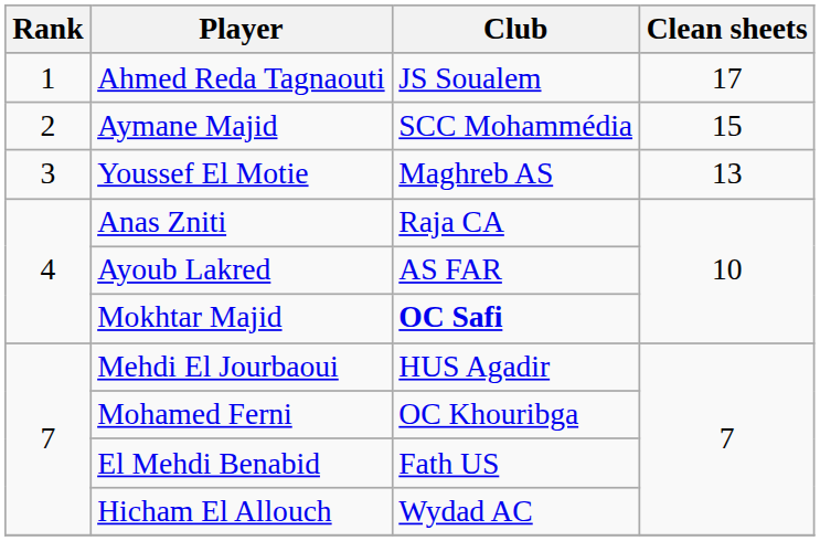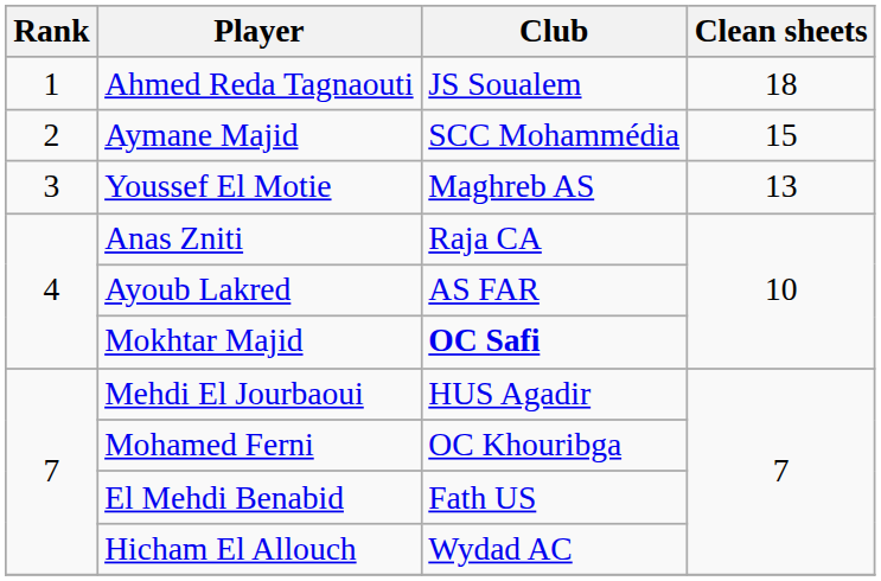 <table class="wikitable" style="text-align:center">
 <tr>
 <th>Rank</th>
 <th>Player</th>
 <th>Club</th>
 <th>Clean sheets</th>
 </tr>
 <tr>
 <td>1</td>
 <td align=left> <a href='#'>Ahmed Reda Tagnaouti</a></td>
 <td align=left><a href='#'>JS Soualem</a></td>
-<td>17</td>
+<td>18</td>
 </tr>
 <tr>
 <td>2</td>
 <td align=left> <a href='#'>Aymane Majid</a></td>
 <td align=left><a href='#'>SCC Mohammédia</a></td>
 <td>15</td>
 </tr>
 <tr>
 <td>3</td>
 <td align=left> <a href='#'>Youssef El Motie</a></td>
 <td align=left><a href='#'>Maghreb AS</a></td>
 <td>13</td>
 </tr>
 <tr>
 <td rowspan=3>4</td>
 <td align=left> <a href='#'>Anas Zniti</a></td>
 <td align=left><a href='#'>Raja CA</a></td>
 <td rowspan=3>10</td>
 </tr>
 <tr>
 <td align=left> <a href='#'>Ayoub Lakred</a></td>
 <td align=left><a href='#'>AS FAR</a></td>
 </tr>
 <tr>
 <td align=left> <a href='#'>Mokhtar Majid</a></td>
 <td align=left><strong><a href='#'>OC Safi</a></strong></td>
 </tr>
 <tr>
 <td rowspan=4>7</td>
 <td align=left> <a href='#'>Mehdi El Jourbaoui</a></td>
 <td align=left><a href='#'>HUS Agadir</a></td>
 <td rowspan=4>7</td>
 </tr>
 <tr>
 <td align=left> <a href='#'>Mohamed Ferni</a></td>
 <td align=left><a href='#'>OC Khouribga</a></td>
 </tr>
 <tr>
 <td align=left> <a href='#'>El Mehdi Benabid</a></td>
 <td align=left><a href='#'>Fath US</a></td>
 </tr>
 <tr>
 <td align=left> <a href='#'>Hicham El Allouch</a></td>
 <td align=left><a href='#'>Wydad AC</a></td>
 </tr>
 <tr>
 </tr>
 </table>
